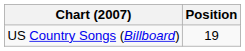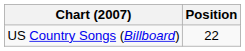 <table class="wikitable sortable">
 <tr>
 <th scope="col">Chart (2007)</th>
 <th scope="col">Position</th>
 </tr>
 <tr>
 <td>US <a href='#'>Country Songs</a> (<em><a href='#'>Billboard</a></em>)</td>
-<td align="center">19</td>
+<td align="center">22</td>
 </tr>
 </table>
